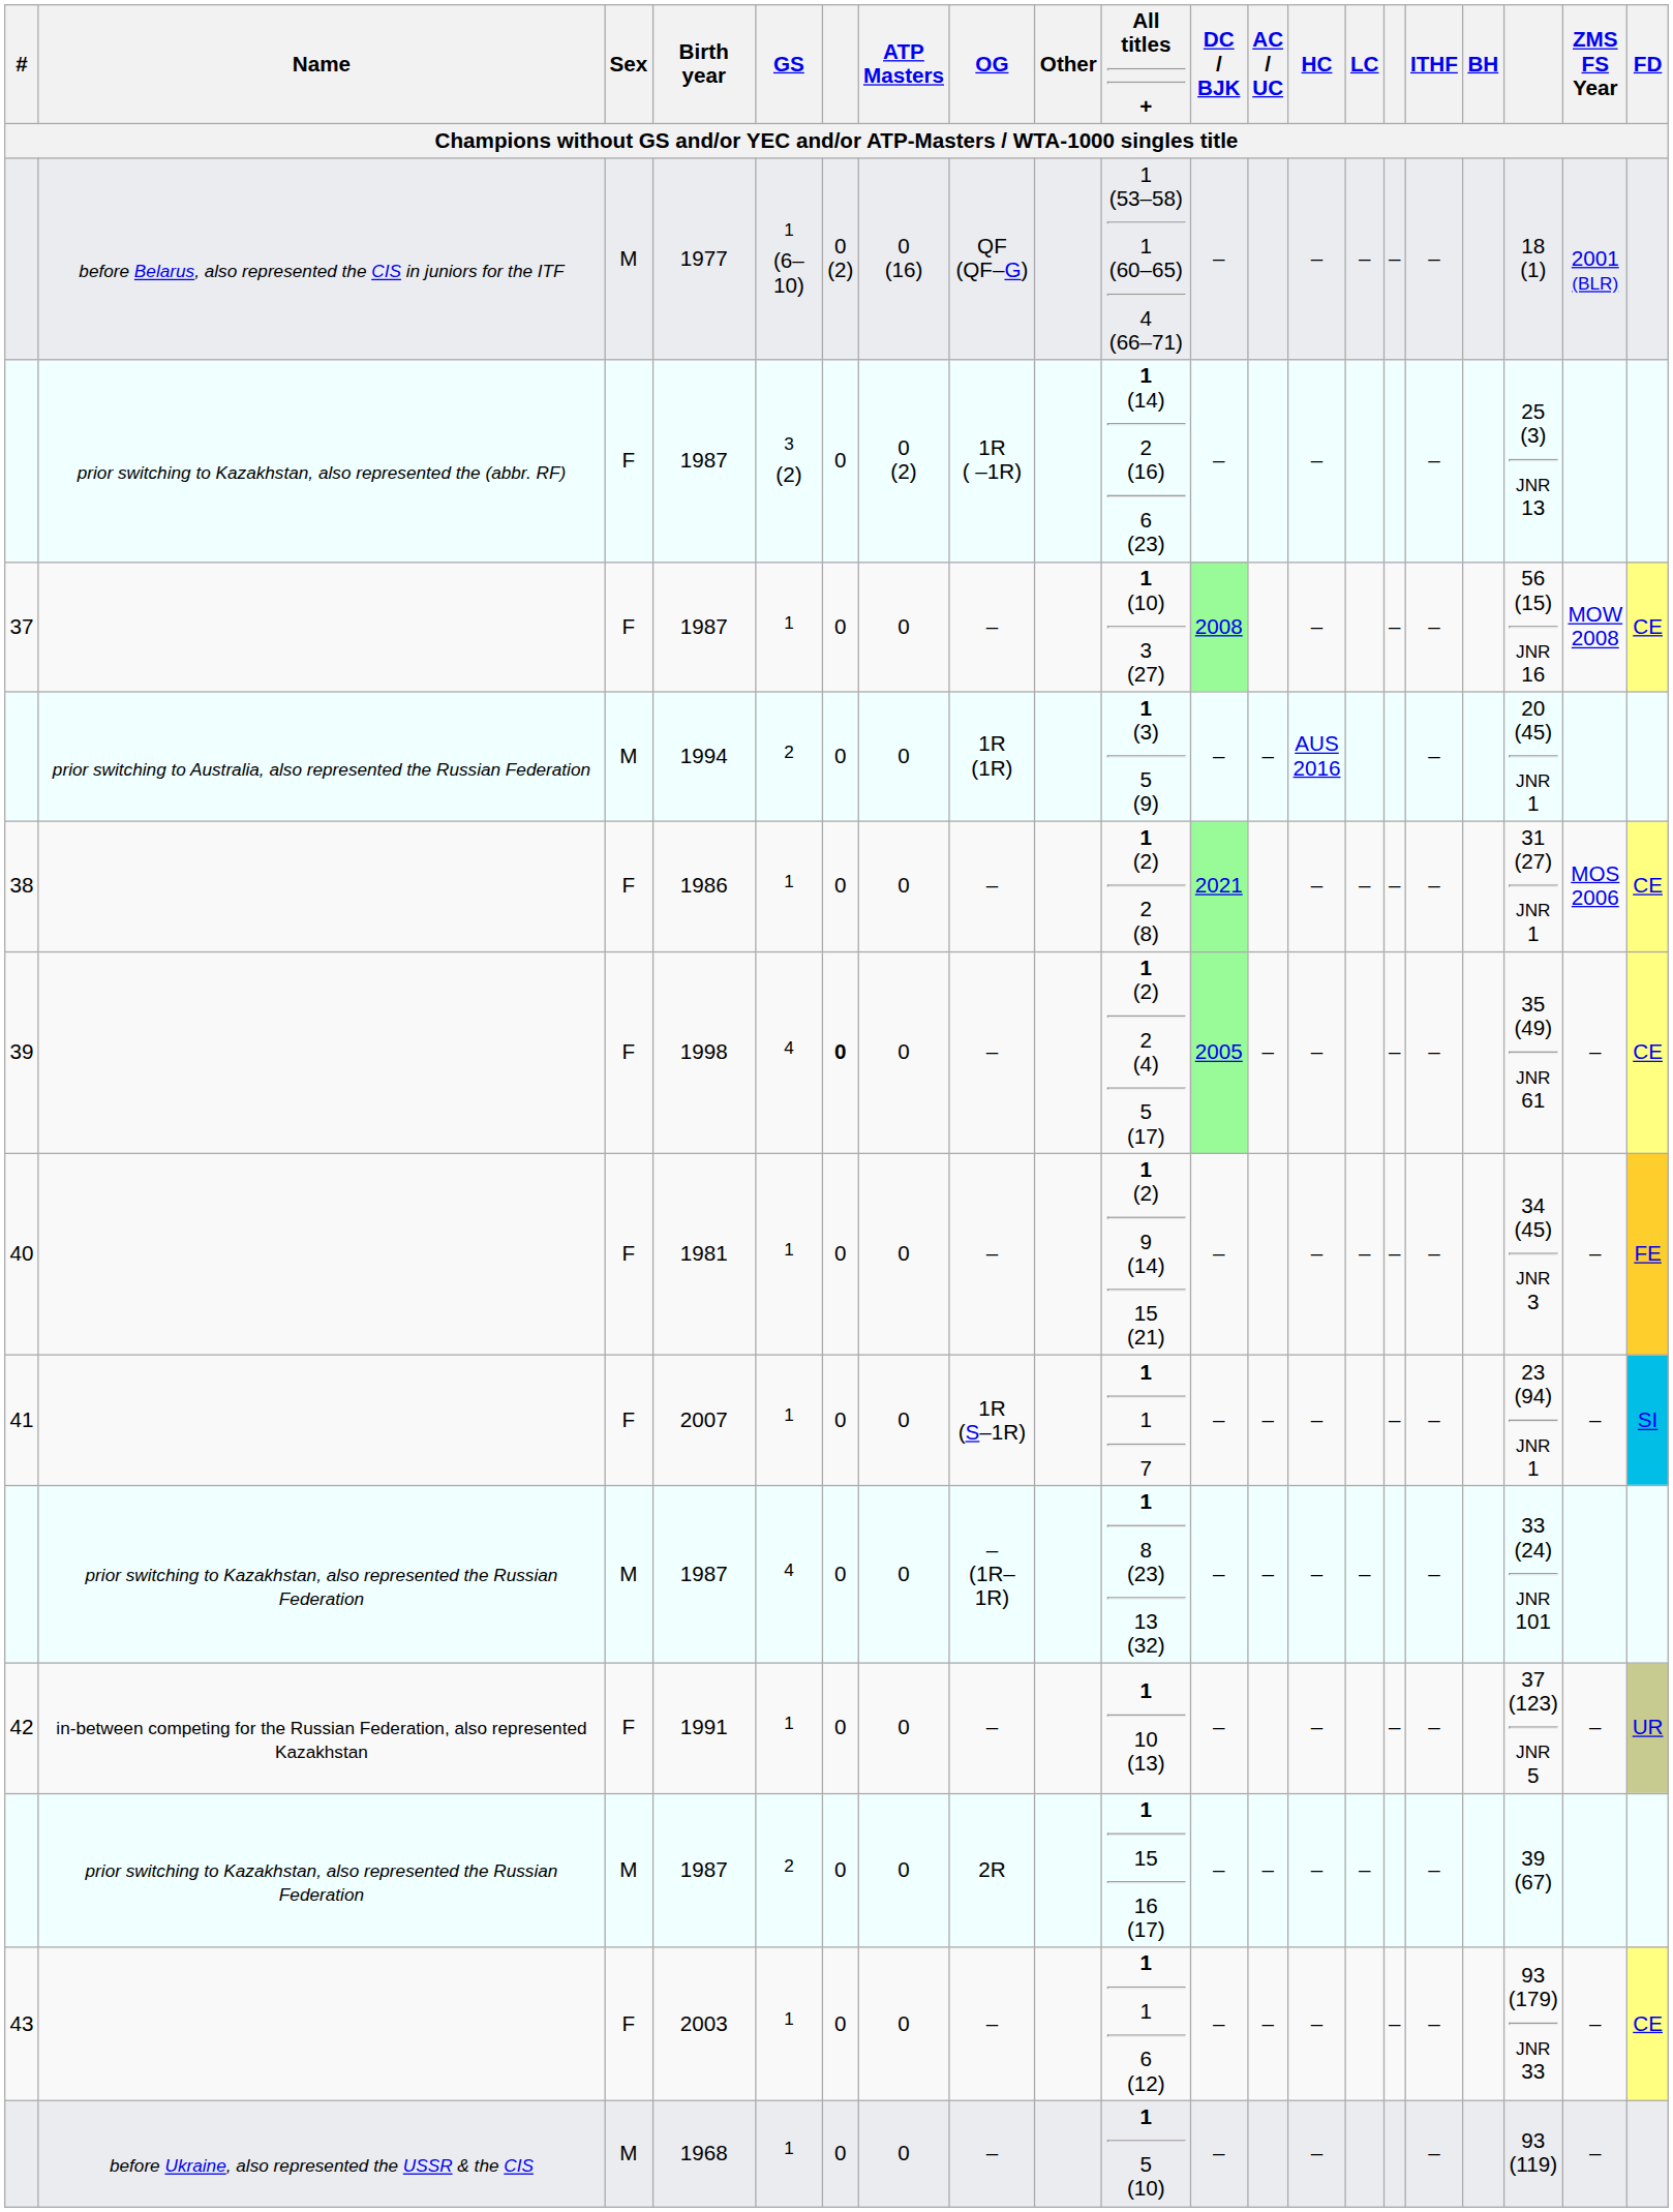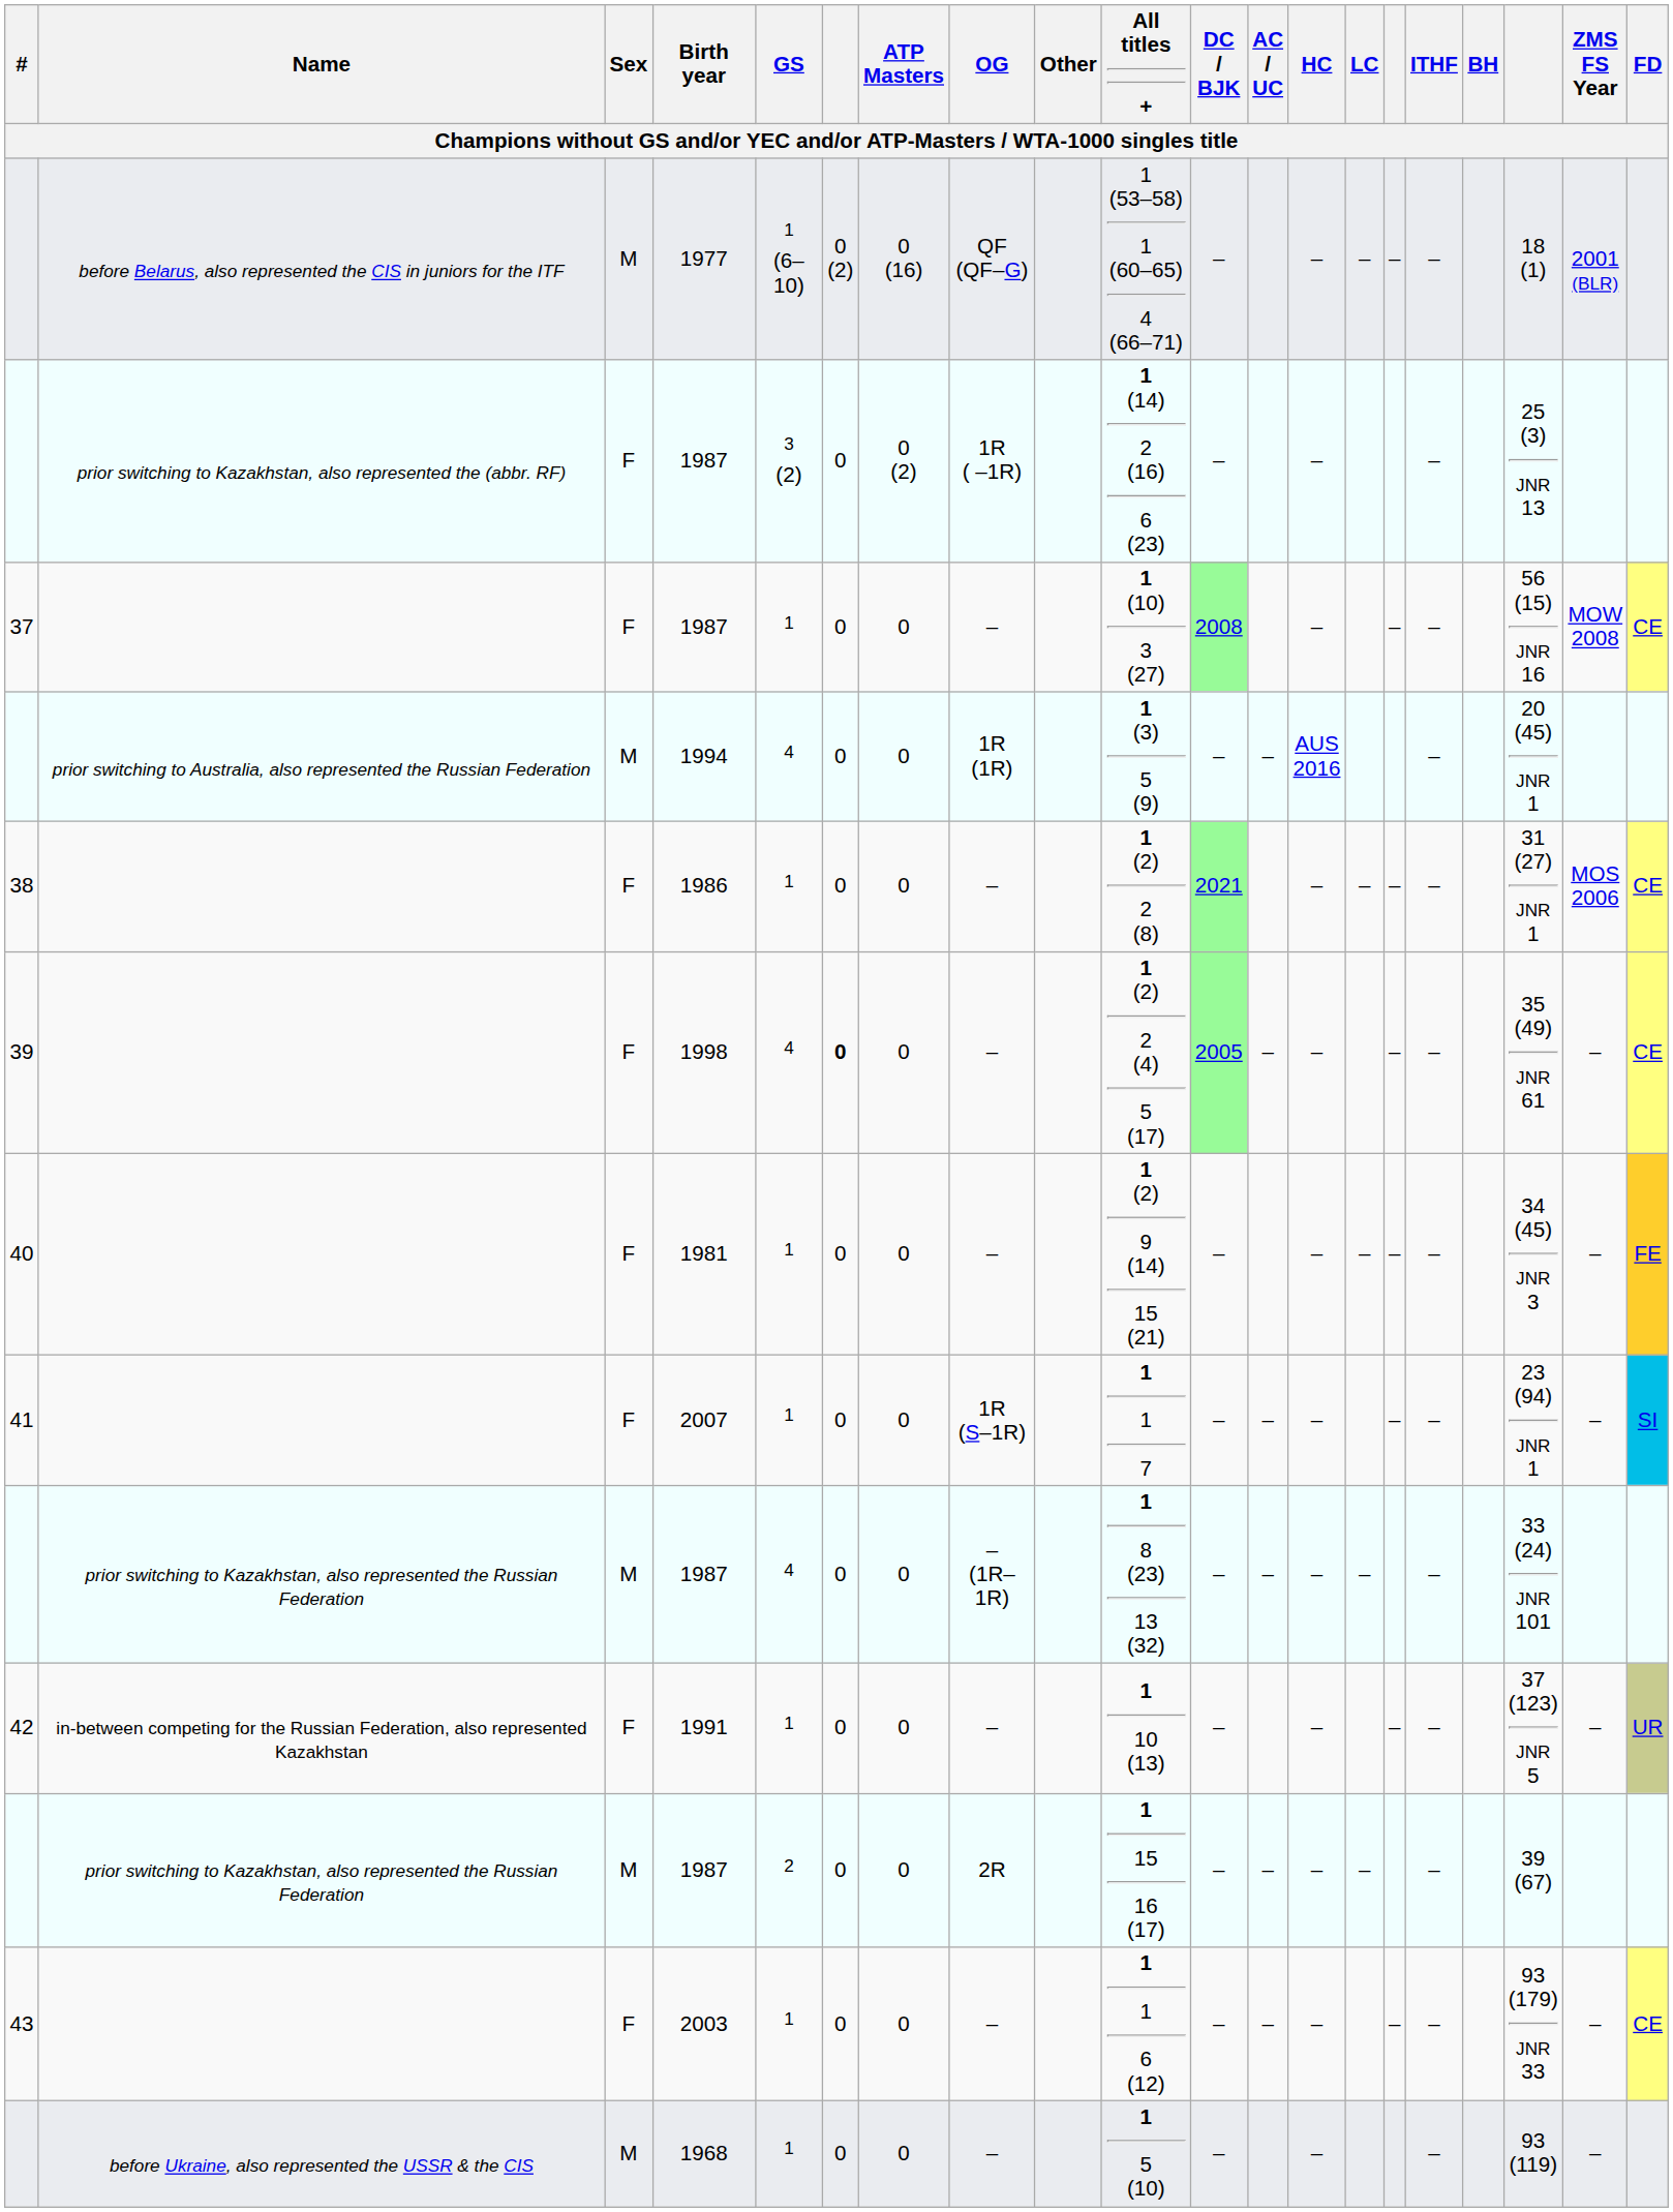 <table class="wikitable sortable" style="text-align:center;">
 <tr>
 <th>#</th>
 <th>Name</th>
 <th>Sex</th>
 <th>Birth year</th>
 <th><a href='#'>GS</a></th>
 <th></th>
 <th><a href='#'>ATP<br>Masters</a></th>
 <th><a href='#'>OG</a></th>
 <th>Other</th>
 <th>All titles<hr><hr>+ </th>
 <th><a href='#'>DC</a><br>/<br><a href='#'>BJK</a></th>
 <th><a href='#'>AC</a><br>/<br><a href='#'>UC</a></th>
 <th><a href='#'>HC</a></th>
 <th><a href='#'>LC</a></th>
 <th></th>
 <th><a href='#'>ITHF</a></th>
 <th><a href='#'>BH</a></th>
 <th></th>
 <th><a href='#'>ZMS</a><br><a href='#'>FS</a><br>Year</th>
 <th><a href='#'>FD</a></th>
 </tr>
 <tr>
 <th colspan="20" class="unsortable">Champions without GS and/or YEC and/or ATP-Masters / WTA-1000 singles title</th>
 </tr>
 <tr>
 <td class="unsortable" bgcolor=#EAECF0></td>
 <td bgcolor=#EAECF0><em></em> <br><em><small>before <a href='#'>Belarus</a>, also represented the <a href='#'>CIS</a> in juniors for the ITF</small></em></td>
 <td bgcolor="#EAECF0">M</td>
 <td bgcolor="#EAECF0">1977</td>
 <td bgcolor="#EAECF0"><sup>1</sup><br>(6–10)</td>
 <td bgcolor=#EAECF0>0<br>(2)</td>
 <td bgcolor=#EAECF0>0<br>(16)</td>
 <td bgcolor=#EAECF0>QF<br>(QF–<a href='#'>G</a>)</td>
 <td bgcolor=#EAECF0></td>
 <td bgcolor="#EAECF0">1<br>(53–58)<hr>1<br>(60–65)<hr>4<br>(66–71)</td>
 <td bgcolor=#EAECF0>–</td>
 <td bgcolor=#EAECF0></td>
 <td bgcolor=#EAECF0>–</td>
 <td bgcolor=#EAECF0>–</td>
 <td bgcolor=#EAECF0>–</td>
 <td bgcolor=#EAECF0>–</td>
 <td bgcolor="#EAECF0"></td>
 <td bgcolor=#EAECF0>18<br>(1)</td>
 <td bgcolor=#EAECF0><br><a href='#'>2001<br><small>(BLR)</small></a></td>
 <td bgcolor=#EAECF0></td>
 </tr>
 <tr>
 <td class="unsortable" bgcolor=#f0ffff></td>
 <td class="unsortable" bgcolor=#f0ffff><em></em><br><small><em>prior switching to Kazakhstan, also represented the  (abbr. RF)</em></small></td>
 <td bgcolor="#f0ffff">F</td>
 <td bgcolor="#f0ffff">1987</td>
 <td bgcolor="#f0ffff"><sup>3</sup><br>(2)</td>
 <td bgcolor=#f0ffff>0</td>
 <td bgcolor=#f0ffff>0<br>(2)</td>
 <td bgcolor=#f0ffff>1R<br>( –1R)</td>
 <td bgcolor="#f0ffff"></td>
 <td bgcolor="#f0ffff"><strong>1</strong> <br>(14)<hr>2<br>(16)<hr>6<br>(23)</td>
 <td bgcolor=#f0ffff>–</td>
 <td bgcolor=#f0ffff></td>
 <td bgcolor=#f0ffff>–</td>
 <td bgcolor=#f0ffff></td>
 <td bgcolor=#f0ffff></td>
 <td bgcolor=#f0ffff>–</td>
 <td bgcolor="#f0ffff"></td>
 <td bgcolor=#f0ffff>25<br>(3)<hr><small>JNR</small><br>13</td>
 <td bgcolor="#f0ffff"></td>
 <td bgcolor=#f0ffff></td>
 </tr>
 <tr>
 <td>37</td>
 <td></td>
 <td>F</td>
 <td>1987</td>
 <td><sup>1</sup></td>
 <td>0</td>
 <td>0</td>
 <td>–</td>
 <td></td>
 <td><strong>1</strong><br>(10)<hr>3<br>(27)</td>
 <td bgcolor=98fb98><a href='#'>2008</a></td>
 <td></td>
 <td>–</td>
 <td></td>
 <td>–</td>
 <td>–</td>
 <td></td>
 <td>56<br>(15)<hr><small>JNR</small><br>16</td>
 <td><a href='#'>MOW</a><br><a href='#'>2008</a></td>
 <td style="background:#ffff80;"><a href='#'>CE</a></td>
 </tr>
 <tr>
 <td class="unsortable" bgcolor=#f0ffff></td>
 <td class="unsortable" bgcolor=#f0ffff><strong><em></em></strong><br><small><em>prior switching to Australia, also represented the Russian Federation</em></small></td>
 <td bgcolor="#f0ffff">M</td>
 <td bgcolor="#f0ffff">1994</td>
-<td bgcolor="#f0ffff"><sup>2</sup></td>
+<td bgcolor="#f0ffff"><sup>4</sup></td>
 <td bgcolor=#f0ffff>0</td>
 <td bgcolor=#f0ffff>0</td>
 <td bgcolor=#f0ffff>1R<br>(1R)</td>
 <td bgcolor="#f0ffff"><sup></sup> <sup></sup></td>
 <td bgcolor="#f0ffff"><strong>1</strong> <br>(3)<hr>5<br>(9)</td>
 <td bgcolor=#f0ffff>–</td>
 <td bgcolor=#f0ffff>–</td>
 <td bgcolor=#f0ffff><a href='#'>AUS<br>2016</a></td>
 <td bgcolor=#f0ffff></td>
 <td bgcolor=#f0ffff></td>
 <td bgcolor=#f0ffff>–</td>
 <td bgcolor="#f0ffff"></td>
 <td bgcolor=#f0ffff>20<br>(45)<hr><small>JNR</small><br>1</td>
 <td bgcolor="#f0ffff"></td>
 <td bgcolor=#f0ffff></td>
 </tr>
 <tr>
 <td>38</td>
 <td></td>
 <td>F</td>
 <td>1986</td>
 <td><sup>1</sup></td>
 <td>0</td>
 <td>0</td>
 <td>–</td>
 <td><sup> </sup> <sup></sup></td>
 <td><strong>1</strong><br>(2)<hr>2<br>(8)</td>
 <td bgcolor=98fb98><a href='#'>2021</a></td>
 <td></td>
 <td>–</td>
 <td>–</td>
 <td>–</td>
 <td>–</td>
 <td></td>
 <td>31<br>(27)<hr><small>JNR</small><br>1</td>
 <td><a href='#'>MOS</a><br><a href='#'>2006</a></td>
 <td style="background:#ffff80;"><a href='#'>CE</a></td>
 </tr>
 <tr>
 <td>39</td>
 <td><strong></strong></td>
 <td>F</td>
 <td>1998</td>
 <td><sup>4</sup></td>
 <td><strong>0</strong></td>
 <td>0</td>
 <td>–</td>
 <td><sup></sup></td>
 <td><strong>1</strong><br>(2)<hr>2<br>(4)<hr>5<br>(17)</td>
 <td bgcolor=98fb98><a href='#'>2005</a></td>
 <td>–</td>
 <td>–</td>
 <td></td>
 <td>–</td>
 <td>–</td>
 <td></td>
 <td>35<br>(49)<hr><small>JNR</small><br>61</td>
 <td>–</td>
 <td style="background:#ffff80; "><a href='#'>CE</a></td>
 </tr>
 <tr>
 <td>40</td>
 <td></td>
 <td>F</td>
 <td>1981</td>
 <td><sup>1</sup></td>
 <td>0</td>
 <td>0</td>
 <td>–</td>
 <td></td>
 <td><strong>1</strong><br>(2)<hr>9<br>(14)<hr>15<br>(21)</td>
 <td>–</td>
 <td></td>
 <td>–</td>
 <td>–</td>
 <td>–</td>
 <td>–</td>
 <td></td>
 <td>34<br>(45)<hr><small>JNR</small><br>3</td>
 <td>–</td>
 <td style="background:#fece2c;"><a href='#'>FE</a></td>
 </tr>
 <tr>
 <td>41</td>
 <td><strong></strong></td>
 <td>F</td>
 <td>2007</td>
 <td><sup>1</sup></td>
 <td>0</td>
 <td>0</td>
 <td>1R <br>(<a href='#'>S</a>–1R)</td>
 <td><sup></sup></td>
 <td><strong>1</strong><hr>1<hr>7</td>
 <td>–</td>
 <td>–</td>
 <td>–</td>
 <td></td>
 <td>–</td>
 <td>–</td>
 <td></td>
 <td>23<br>(94)<hr><small>JNR</small><br>1</td>
 <td>–</td>
 <td style="background:#01bee7; "><a href='#'>SI</a></td>
 </tr>
 <tr>
 <td class="unsortable" bgcolor=#f0ffff></td>
 <td class="unsortable" bgcolor=#f0ffff><strong><em></em></strong><br><small><em>prior switching to Kazakhstan, also represented the Russian Federation</em></small></td>
 <td bgcolor="#f0ffff">M</td>
 <td bgcolor="#f0ffff">1987</td>
 <td bgcolor="#f0ffff"><sup>4</sup></td>
 <td bgcolor=#f0ffff>0</td>
 <td bgcolor=#f0ffff>0</td>
 <td bgcolor=#f0ffff>–<br>(1R–1R)</td>
 <td bgcolor="#f0ffff"></td>
 <td bgcolor="#f0ffff"><strong>1</strong><hr>8<br>(23)<hr>13<br>(32)</td>
 <td bgcolor=#f0ffff>–</td>
 <td bgcolor=#f0ffff>–</td>
 <td bgcolor=#f0ffff>–</td>
 <td bgcolor=#f0ffff>–</td>
 <td bgcolor=#f0ffff></td>
 <td bgcolor=#f0ffff>–</td>
 <td bgcolor="#f0ffff"></td>
 <td bgcolor=#f0ffff>33<br>(24)<hr><small>JNR</small><br>101</td>
 <td bgcolor=#f0ffff></td>
 <td bgcolor=#f0ffff></td>
 </tr>
 <tr>
 <td>42</td>
 <td><br><small>in-between competing for the Russian Federation, also represented Kazakhstan<br></small></td>
 <td>F</td>
 <td>1991</td>
 <td><sup>1</sup></td>
 <td>0</td>
 <td>0</td>
 <td>–</td>
 <td><sup></sup></td>
 <td><strong>1</strong><hr>10<br>(13)</td>
 <td>–</td>
 <td></td>
 <td>–</td>
 <td></td>
 <td>–</td>
 <td>–</td>
 <td></td>
 <td>37<br>(123)<hr><small>JNR</small><br>5</td>
 <td>–</td>
 <td style="background:#c7cb8f;"><a href='#'>UR</a></td>
 </tr>
 <tr>
 <td class="unsortable" bgcolor=#f0ffff></td>
 <td class="unsortable" bgcolor=#f0ffff><strong><em></em></strong><br><small><em>prior switching to Kazakhstan, also represented the Russian Federation</em></small></td>
 <td bgcolor="#f0ffff">M</td>
 <td bgcolor="#f0ffff">1987</td>
 <td bgcolor="#f0ffff"><sup>2</sup></td>
 <td bgcolor=#f0ffff>0</td>
 <td bgcolor=#f0ffff>0</td>
 <td bgcolor=#f0ffff>2R</td>
 <td bgcolor="#f0ffff"></td>
 <td bgcolor="#f0ffff"><strong>1</strong><hr>15<hr>16<br>(17)</td>
 <td bgcolor=#f0ffff>–</td>
 <td bgcolor=#f0ffff>–</td>
 <td bgcolor=#f0ffff>–</td>
 <td bgcolor=#f0ffff>–</td>
 <td bgcolor=#f0ffff></td>
 <td bgcolor=#f0ffff>–</td>
 <td bgcolor="#f0ffff"></td>
 <td bgcolor=#f0ffff>39<br>(67)</td>
 <td bgcolor=#f0ffff></td>
 <td bgcolor=#f0ffff></td>
 </tr>
 <tr>
 <td>43</td>
 <td><strong></strong></td>
 <td>F</td>
 <td>2003</td>
 <td><sup>1</sup></td>
 <td>0</td>
 <td>0</td>
 <td>–</td>
 <td></td>
 <td><strong>1</strong><hr>1<hr>6<br>(12)</td>
 <td>–</td>
 <td>–</td>
 <td>–</td>
 <td></td>
 <td>–</td>
 <td>–</td>
 <td></td>
 <td>93<br>(179)<hr><small>JNR</small><br>33</td>
 <td>–</td>
 <td style="background:#ffff80; "><a href='#'>CE</a></td>
 </tr>
 <tr>
 <td class="unsortable" bgcolor=#EAECF0></td>
 <td class="unsortable" bgcolor=#EAECF0><em></em><br><em><small>before <a href='#'>Ukraine</a>, also represented the <a href='#'>USSR</a> & the <a href='#'>CIS</a></small></em></td>
 <td bgcolor="#EAECF0">M</td>
 <td bgcolor="#EAECF0">1968</td>
 <td bgcolor="#EAECF0"><sup>1</sup></td>
 <td bgcolor=#EAECF0>0</td>
 <td bgcolor=#EAECF0>0</td>
 <td bgcolor=#EAECF0>–</td>
 <td bgcolor=#EAECF0></td>
 <td bgcolor="#EAECF0"><strong>1</strong><hr>5<br>(10)</td>
 <td bgcolor=#EAECF0>–</td>
 <td bgcolor=#EAECF0></td>
 <td bgcolor=#EAECF0>–</td>
 <td bgcolor=#EAECF0></td>
 <td bgcolor=#EAECF0></td>
 <td bgcolor=#EAECF0>–</td>
 <td bgcolor="#EAECF0"></td>
 <td bgcolor=#EAECF0>93<br>(119)</td>
 <td bgcolor=#EAECF0>–</td>
 <td bgcolor=#EAECF0></td>
 </tr>
 <tr>
 </tr>
 </table>
